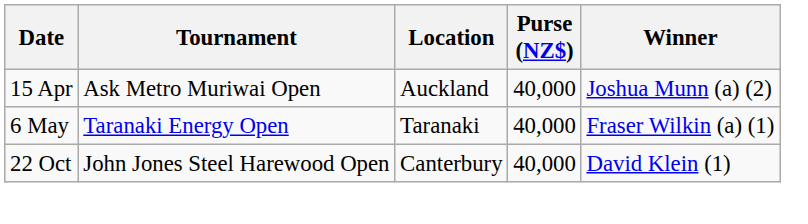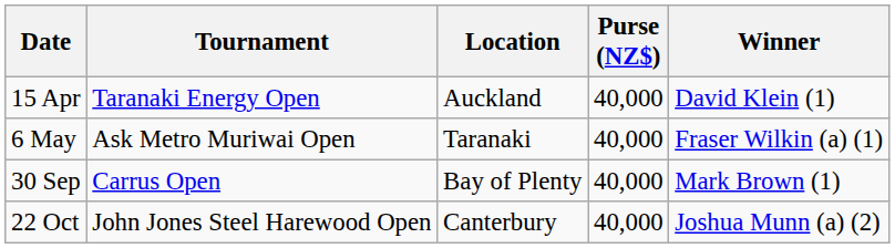 <table class="wikitable" style="font-size:95%">
 <tr>
 <th>Date</th>
 <th>Tournament</th>
 <th>Location</th>
 <th>Purse<br>(<a href='#'>NZ$</a>)</th>
 <th>Winner</th>
 </tr>
 <tr>
 <td>15 Apr</td>
-<td>Ask Metro Muriwai Open</td>
+<td><a href='#'>Taranaki Energy Open</a></td>
 <td>Auckland</td>
 <td align=right>40,000</td>
-<td> <a href='#'>Joshua Munn</a> (a) (2)</td>
+<td> <a href='#'>David Klein</a> (1)</td>
 </tr>
 <tr>
 <td>6 May</td>
-<td><a href='#'>Taranaki Energy Open</a></td>
+<td>Ask Metro Muriwai Open</td>
 <td>Taranaki</td>
 <td align=right>40,000</td>
 <td> <a href='#'>Fraser Wilkin</a> (a) (1)</td>
+</tr>
+<tr>
+<td>30 Sep</td>
+<td><a href='#'>Carrus Open</a></td>
+<td>Bay of Plenty</td>
+<td align=right>40,000</td>
+<td> <a href='#'>Mark Brown</a> (1)</td>
 </tr>
 <tr>
 <td>22 Oct</td>
 <td>John Jones Steel Harewood Open</td>
 <td>Canterbury</td>
 <td align=right>40,000</td>
-<td> <a href='#'>David Klein</a> (1)</td>
+<td> <a href='#'>Joshua Munn</a> (a) (2)</td>
 </tr>
 </table>
